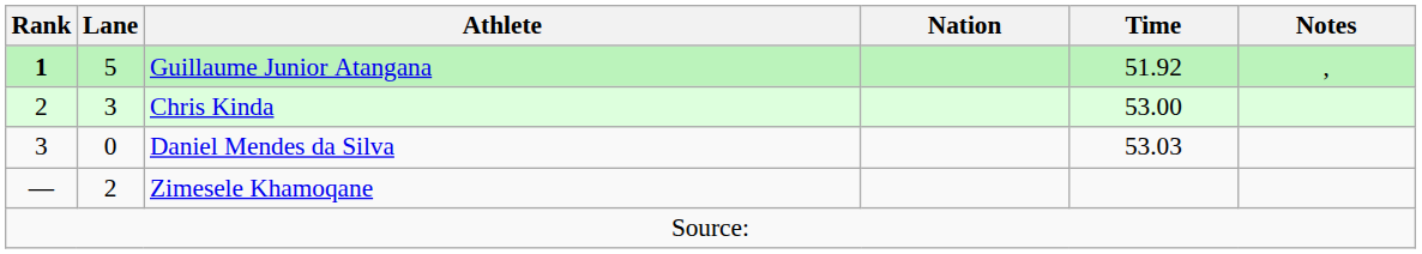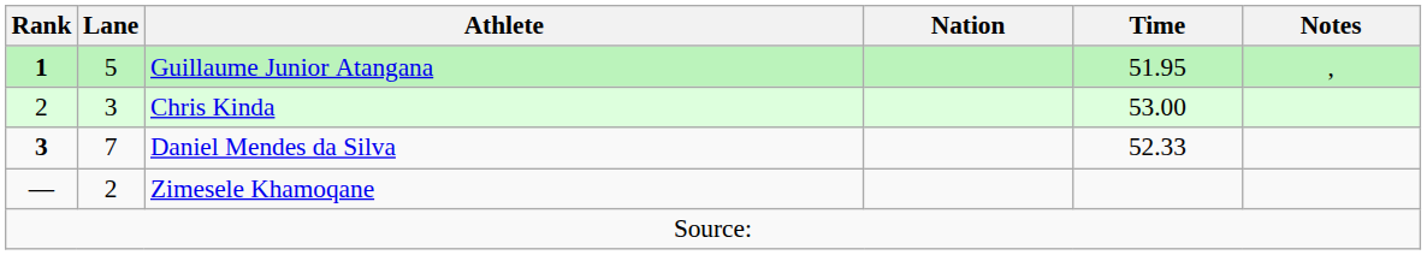 <table class="wikitable sortable" style="text-align:center;width: 70%;">
 <tr>
 <th scope="col" style="width: 10px;">Rank</th>
 <th scope="col" style="width: 10px;">Lane</th>
 <th scope="col">Athlete</th>
 <th scope="col">Nation</th>
 <th scope="col">Time</th>
 <th scope="col">Notes</th>
 </tr>
 <tr bgcolor=bbf3bb>
 <td><strong>1</strong></td>
 <td>5</td>
 <td align=left><a href='#'>Guillaume Junior Atangana</a><br></td>
 <td align=left></td>
-<td>51.92</td>
+<td>51.95</td>
 <td>, </td>
 </tr>
 <tr bgcolor=ddffdd>
 <td>2</td>
 <td>3</td>
 <td align=left><a href='#'>Chris Kinda</a><br></td>
 <td align=left></td>
 <td>53.00</td>
 <td></td>
 </tr>
 <tr>
-<td>3</td>
-<td>0</td>
+<td><strong>3</strong></td>
+<td>7</td>
 <td align=left><a href='#'>Daniel Mendes da Silva</a><br></td>
 <td align=left></td>
-<td>53.03</td>
+<td>52.33</td>
 <td></td>
 </tr>
 <tr>
 <td>—</td>
 <td>2</td>
 <td align=left><a href='#'>Zimesele Khamoqane</a><br></td>
 <td align=left></td>
 <td></td>
 <td></td>
 </tr>
 <tr class="sortbottom">
 <td colspan="6">Source:</td>
 </tr>
 </table>
